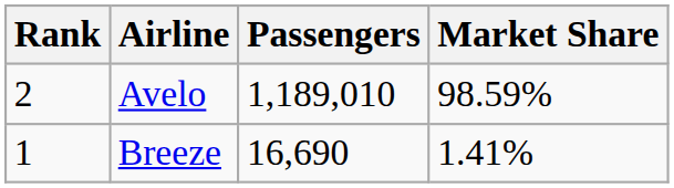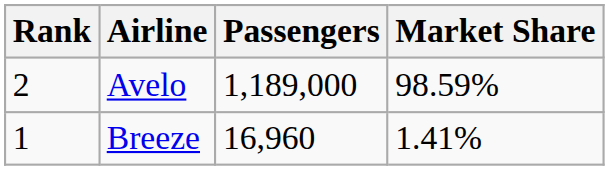 <table class="wikitable">
 <tr>
 <th>Rank</th>
 <th>Airline</th>
 <th>Passengers</th>
 <th>Market Share</th>
 </tr>
 <tr>
 <td>2</td>
 <td><a href='#'>Avelo</a></td>
-<td>1,189,010</td>
+<td>1,189,000</td>
 <td>98.59%</td>
 </tr>
 <tr>
 <td>1</td>
 <td><a href='#'>Breeze</a></td>
-<td>16,690</td>
+<td>16,960</td>
 <td>1.41%</td>
 </tr>
 </table>
